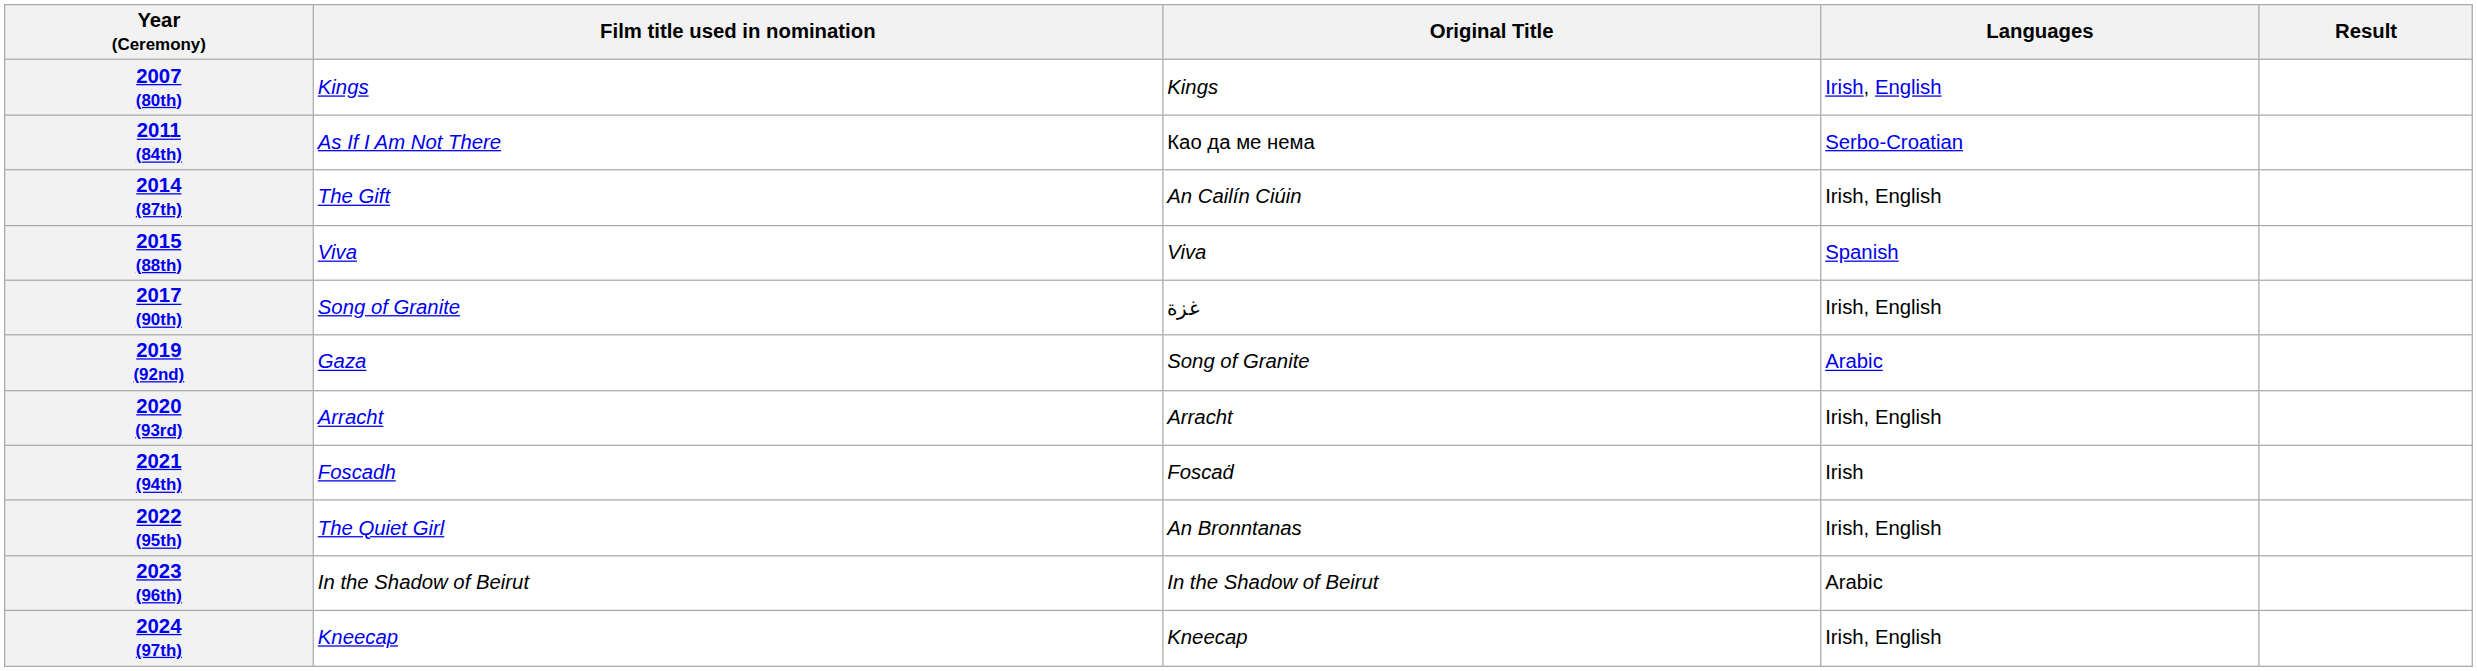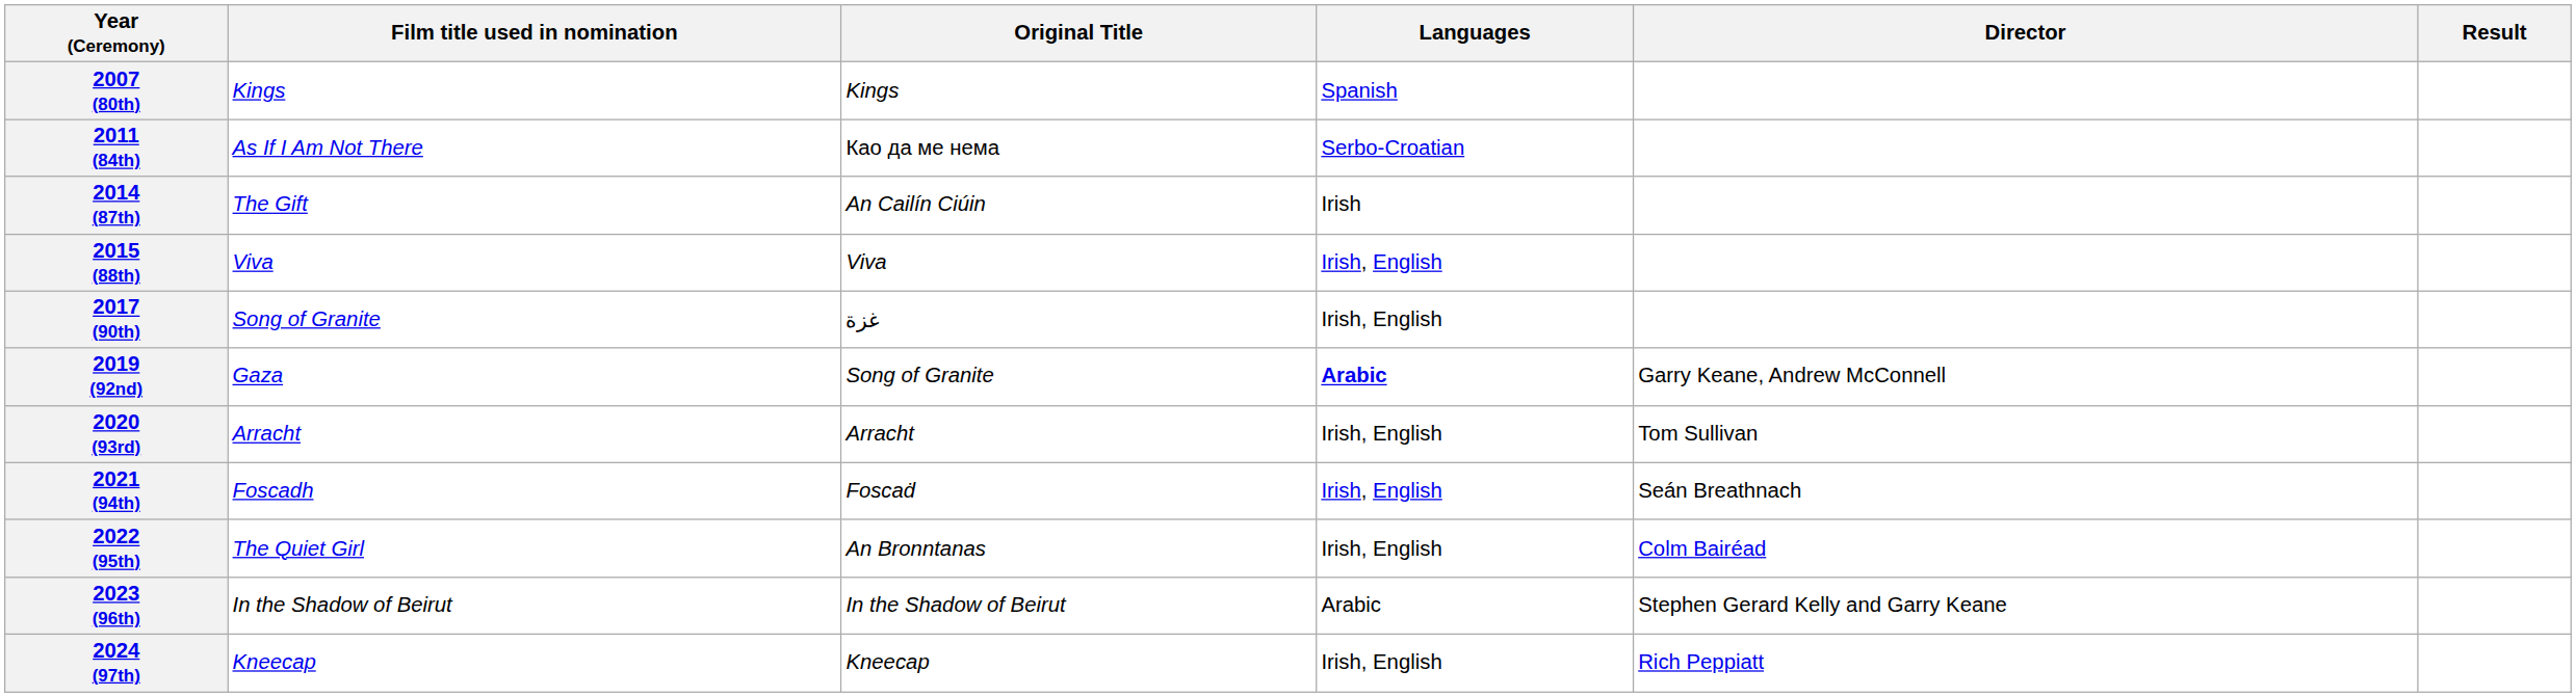 <table class="wikitable sortable" width="98%" style="background:#ffffff;">
 <tr>
 <th>Year<br><small>(Ceremony)</small></th>
 <th>Film title used in nomination</th>
 <th>Original Title</th>
 <th>Languages</th>
+<th>Director</th>
 <th>Result</th>
 </tr>
 <tr>
 <th align="center"><a href='#'>2007</a><br><small><a href='#'>(80th)</a></small></th>
 <td><em><a href='#'>Kings</a></em></td>
 <td><em>Kings</em></td>
-<td><a href='#'>Irish</a>, <a href='#'>English</a></td>
+<td><a href='#'>Spanish</a></td>
+<td></td>
 <td></td>
 </tr>
 <tr>
 <th align="center"><a href='#'>2011</a><br><small><a href='#'>(84th)</a></small></th>
 <td><em><a href='#'>As If I Am Not There</a></em></td>
 <td>Као да ме нема</td>
 <td><a href='#'>Serbo-Croatian</a></td>
 <td></td>
+<td></td>
 </tr>
 <tr>
 <th align="center"><a href='#'>2014</a><br><small><a href='#'>(87th)</a></small></th>
 <td><em><a href='#'>The Gift</a></em></td>
 <td><em>An Cailín Ciúin</em></td>
-<td>Irish, English</td>
+<td>Irish</td>
+<td></td>
 <td></td>
 </tr>
 <tr>
 <th align="center"><a href='#'>2015</a><br><small><a href='#'>(88th)</a></small></th>
 <td><em><a href='#'>Viva</a></em></td>
 <td><em>Viva</em></td>
-<td><a href='#'>Spanish</a></td>
+<td><a href='#'>Irish</a>, <a href='#'>English</a></td>
+<td></td>
 <td></td>
 </tr>
 <tr>
 <th align="center"><a href='#'>2017</a><br><small><a href='#'>(90th)</a></small></th>
 <td><em><a href='#'>Song of Granite</a></em></td>
 <td>غزة</td>
 <td>Irish, English</td>
 <td></td>
+<td></td>
 </tr>
 <tr>
 <th align="center"><a href='#'>2019</a><br><small><a href='#'>(92nd)</a></small></th>
 <td><em><a href='#'>Gaza</a></em></td>
 <td><em>Song of Granite</em></td>
-<td><a href='#'>Arabic</a></td>
+<td><strong><a href='#'>Arabic</a></strong></td>
+<td>Garry Keane, Andrew McConnell</td>
 <td></td>
 </tr>
 <tr>
 <th align="center"><a href='#'>2020</a><br><small><a href='#'>(93rd)</a></small></th>
 <td><em><a href='#'>Arracht</a></em></td>
 <td><em>Arracht</em></td>
 <td>Irish, English</td>
+<td>Tom Sullivan</td>
 <td></td>
 </tr>
 <tr>
 <th align="center"><a href='#'>2021</a><br><small><a href='#'>(94th)</a></small></th>
 <td><em><a href='#'>Foscadh</a></em></td>
 <td><em>Foscaḋ</em></td>
-<td>Irish</td>
+<td><a href='#'>Irish</a>, <a href='#'>English</a></td>
+<td>Seán Breathnach</td>
 <td></td>
 </tr>
 <tr>
 <th align="center"><a href='#'>2022</a><br><small><a href='#'>(95th)</a></small></th>
 <td><em><a href='#'>The Quiet Girl</a></em></td>
 <td><em>An Bronntanas</em></td>
 <td>Irish, English</td>
+<td><a href='#'>Colm Bairéad</a></td>
 <td></td>
 </tr>
 <tr>
 <th align="center"><a href='#'>2023</a><br><small><a href='#'>(96th)</a></small></th>
 <td><em>In the Shadow of Beirut</em></td>
 <td><em>In the Shadow of Beirut</em></td>
 <td>Arabic</td>
+<td>Stephen Gerard Kelly and Garry Keane</td>
 <td></td>
 </tr>
 <tr>
 <th align="center"><a href='#'>2024</a><br><small><a href='#'>(97th)</a></small></th>
 <td><em><a href='#'>Kneecap</a></em></td>
 <td><em>Kneecap</em></td>
 <td>Irish, English</td>
+<td><a href='#'>Rich Peppiatt</a></td>
 <td></td>
 </tr>
 </table>
